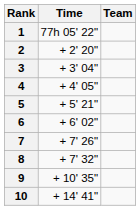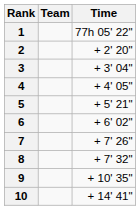 <table class="wikitable">
 <tr>
 <th scope="col">Rank</th>
+<th scope="col">Team</th>
 <th scope="col">Time</th>
-<th scope="col">Team</th>
 </tr>
 <tr>
 <th scope="row">1</th>
+<td> </td>
 <td align="right">77h 05' 22"</td>
-<td> </td>
 </tr>
 <tr>
 <th scope="row">2</th>
+<td> </td>
 <td align="right">+ 2' 20"</td>
-<td> </td>
 </tr>
 <tr>
 <th scope="row">3</th>
+<td> </td>
 <td align="right">+ 3' 04"</td>
-<td> </td>
 </tr>
 <tr>
 <th scope="row">4</th>
+<td> </td>
 <td align="right">+ 4' 05"</td>
-<td> </td>
 </tr>
 <tr>
 <th scope="row">5</th>
+<td> </td>
 <td align="right">+ 5' 21"</td>
-<td> </td>
 </tr>
 <tr>
 <th scope="row">6</th>
+<td> </td>
 <td align="right">+ 6' 02"</td>
-<td> </td>
 </tr>
 <tr>
 <th scope="row">7</th>
+<td> </td>
 <td align="right">+ 7' 26"</td>
-<td> </td>
 </tr>
 <tr>
 <th scope="row">8</th>
+<td> </td>
 <td align="right">+ 7' 32"</td>
-<td> </td>
 </tr>
 <tr>
 <th scope="row">9</th>
+<td> </td>
 <td align="right">+ 10' 35"</td>
-<td> </td>
 </tr>
 <tr>
 <th scope="row">10</th>
+<td> </td>
 <td align="right">+ 14' 41"</td>
-<td> </td>
 </tr>
 </table>
